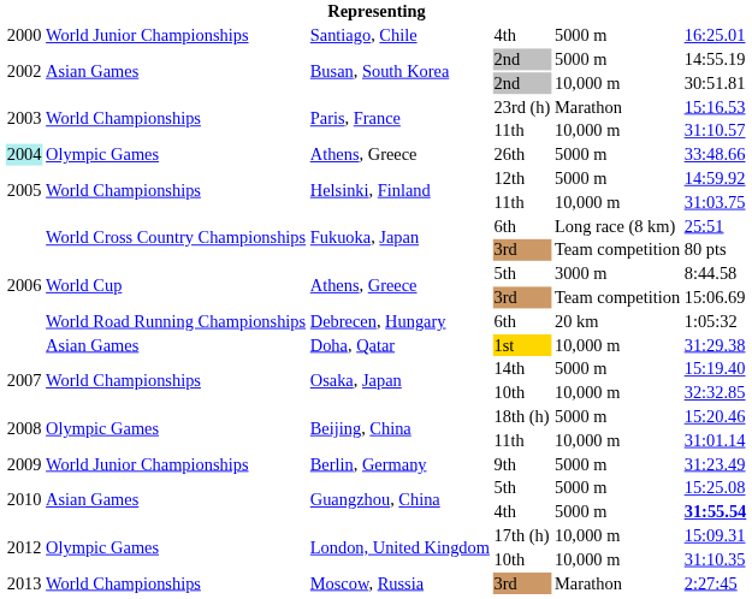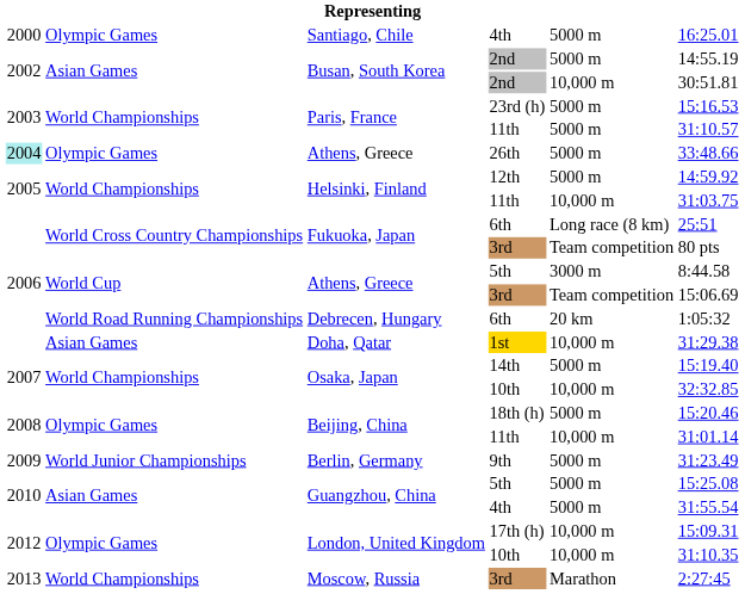 <table>
 <tr>
 <th colspan="6">Representing </th>
 </tr>
 <tr>
 <td>2000</td>
-<td><a href='#'>World Junior Championships</a></td>
+<td><a href='#'>Olympic Games</a></td>
 <td><a href='#'>Santiago</a>, <a href='#'>Chile</a></td>
 <td>4th</td>
 <td>5000 m</td>
 <td><a href='#'>16:25.01</a></td>
 </tr>
 <tr>
 <td rowspan=2>2002</td>
 <td rowspan=2><a href='#'>Asian Games</a></td>
 <td rowspan=2><a href='#'>Busan</a>, <a href='#'>South Korea</a></td>
 <td bgcolor="silver">2nd</td>
 <td>5000 m</td>
 <td>14:55.19</td>
 </tr>
 <tr>
 <td bgcolor="silver">2nd</td>
 <td>10,000 m</td>
 <td>30:51.81</td>
 </tr>
 <tr>
 <td rowspan=2>2003</td>
 <td rowspan=2><a href='#'>World Championships</a></td>
 <td rowspan=2><a href='#'>Paris</a>, <a href='#'>France</a></td>
 <td>23rd (h)</td>
-<td>Marathon</td>
+<td>5000 m</td>
 <td><a href='#'>15:16.53</a></td>
 </tr>
 <tr>
 <td>11th</td>
-<td>10,000 m</td>
+<td>5000 m</td>
 <td><a href='#'>31:10.57</a></td>
 </tr>
 <tr>
 <td style="background: paleturquoise;">2004</td>
 <td><a href='#'>Olympic Games</a></td>
 <td><a href='#'>Athens</a>, Greece</td>
 <td>26th</td>
 <td>5000 m</td>
 <td><a href='#'>33:48.66</a></td>
 </tr>
 <tr>
 <td rowspan=2>2005</td>
 <td rowspan=2><a href='#'>World Championships</a></td>
 <td rowspan=2><a href='#'>Helsinki</a>, <a href='#'>Finland</a></td>
 <td>12th</td>
 <td>5000 m</td>
 <td><a href='#'>14:59.92</a></td>
 </tr>
 <tr>
 <td>11th</td>
 <td>10,000 m</td>
 <td><a href='#'>31:03.75</a></td>
 </tr>
 <tr>
 <td rowspan=6>2006</td>
 <td rowspan=2><a href='#'>World Cross Country Championships</a></td>
 <td rowspan=2><a href='#'>Fukuoka</a>, <a href='#'>Japan</a></td>
 <td>6th</td>
 <td>Long race (8 km)</td>
 <td><a href='#'>25:51</a></td>
 </tr>
 <tr>
 <td bgcolor="cc9966">3rd</td>
 <td>Team competition</td>
 <td>80 pts</td>
 </tr>
 <tr>
 <td rowspan=2><a href='#'>World Cup</a></td>
 <td rowspan=2><a href='#'>Athens</a>, <a href='#'>Greece</a></td>
 <td>5th</td>
 <td>3000 m</td>
 <td>8:44.58</td>
 </tr>
 <tr>
 <td bgcolor="cc9966">3rd</td>
 <td>Team competition</td>
 <td>15:06.69</td>
 </tr>
 <tr>
 <td><a href='#'>World Road Running Championships</a></td>
 <td><a href='#'>Debrecen</a>, <a href='#'>Hungary</a></td>
 <td>6th</td>
 <td>20 km</td>
 <td>1:05:32</td>
 </tr>
 <tr>
 <td><a href='#'>Asian Games</a></td>
 <td><a href='#'>Doha</a>, <a href='#'>Qatar</a></td>
 <td bgcolor="gold">1st</td>
 <td>10,000 m</td>
 <td><a href='#'>31:29.38</a></td>
 </tr>
 <tr>
 <td rowspan=2>2007</td>
 <td rowspan=2><a href='#'>World Championships</a></td>
 <td rowspan=2><a href='#'>Osaka</a>, <a href='#'>Japan</a></td>
 <td>14th</td>
 <td>5000 m</td>
 <td><a href='#'>15:19.40</a></td>
 </tr>
 <tr>
 <td>10th</td>
 <td>10,000 m</td>
 <td><a href='#'>32:32.85</a></td>
 </tr>
 <tr>
 <td rowspan=2>2008</td>
 <td rowspan=2><a href='#'>Olympic Games</a></td>
 <td rowspan=2><a href='#'>Beijing</a>, <a href='#'>China</a></td>
 <td>18th (h)</td>
 <td>5000 m</td>
 <td><a href='#'>15:20.46</a></td>
 </tr>
 <tr>
 <td>11th</td>
 <td>10,000 m</td>
 <td><a href='#'>31:01.14</a></td>
 </tr>
 <tr>
 <td>2009</td>
 <td><a href='#'>World Junior Championships</a></td>
 <td><a href='#'>Berlin</a>, <a href='#'>Germany</a></td>
 <td>9th</td>
 <td>5000 m</td>
 <td><a href='#'>31:23.49</a></td>
 </tr>
 <tr>
 <td rowspan=2>2010</td>
 <td rowspan=2><a href='#'>Asian Games</a></td>
 <td rowspan=2><a href='#'>Guangzhou</a>, <a href='#'>China</a></td>
 <td>5th</td>
 <td>5000 m</td>
 <td><a href='#'>15:25.08</a></td>
 </tr>
 <tr>
 <td>4th</td>
 <td>5000 m</td>
-<td><strong><a href='#'>31:55.54</a></strong></td>
+<td><a href='#'>31:55.54</a></td>
 </tr>
 <tr>
 <td rowspan=2>2012</td>
 <td rowspan=2><a href='#'>Olympic Games</a></td>
 <td rowspan=2><a href='#'>London, United Kingdom</a></td>
 <td>17th (h)</td>
 <td>10,000 m</td>
 <td><a href='#'>15:09.31</a></td>
 </tr>
 <tr>
 <td>10th</td>
 <td>10,000 m</td>
 <td><a href='#'>31:10.35</a></td>
 </tr>
 <tr>
 <td>2013</td>
 <td><a href='#'>World Championships</a></td>
 <td><a href='#'>Moscow</a>, <a href='#'>Russia</a></td>
 <td bgcolor=cc9966>3rd</td>
 <td>Marathon</td>
 <td><a href='#'>2:27:45</a></td>
 </tr>
 </table>
